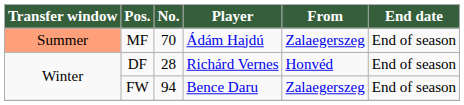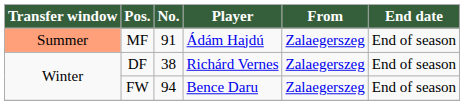 <table class="wikitable plainrowheaders sortable">
 <tr>
 <th style="background-color:#355E3B;color:white">Transfer window</th>
 <th style="background-color:#355E3B;color:white">Pos.</th>
 <th style="background-color:#355E3B;color:white">No.</th>
 <th style="background-color:#355E3B;color:white">Player</th>
 <th style="background-color:#355E3B;color:white">From</th>
 <th style="background-color:#355E3B;color:white">End date</th>
 </tr>
 <tr>
 <td style="background: lightsalmon; text-align:center;">Summer</td>
 <td style=text-align:center;>MF</td>
-<td style=text-align:center;>70</td>
+<td style=text-align:center;>91</td>
 <td style=text-align:left;> <a href='#'>Ádám Hajdú</a></td>
 <td style=text-align:left;><a href='#'>Zalaegerszeg</a></td>
 <td style=text-align:center;>End of season</td>
 </tr>
 <tr>
 <td rowspan="2" style="text-align:center;">Winter</td>
 <td style=text-align:center;>DF</td>
-<td style=text-align:center;>28</td>
+<td style=text-align:center;>38</td>
 <td style=text-align:left;> <a href='#'>Richárd Vernes</a></td>
-<td style=text-align:left;><a href='#'>Honvéd</a></td>
+<td style=text-align:left;><a href='#'>Zalaegerszeg</a></td>
 <td style=text-align:center;>End of season</td>
 </tr>
 <tr>
 <td style=text-align:center;>FW</td>
 <td style=text-align:center;>94</td>
 <td style=text-align:left;> <a href='#'>Bence Daru</a></td>
 <td style=text-align:left;><a href='#'>Zalaegerszeg</a></td>
 <td style=text-align:center;>End of season</td>
 </tr>
 <tr>
 </tr>
 </table>
